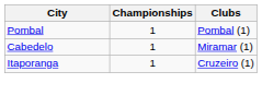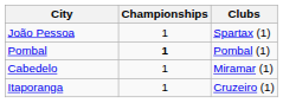 <table class="wikitable">
 <tr>
 <th style="width:150px">City</th>
 <th>Championships</th>
 <th>Clubs</th>
 </tr>
 <tr>
+<td> <a href='#'>João Pessoa</a></td>
+<td align="center">1</td>
+<td><a href='#'>Spartax</a> (1)</td>
+</tr>
+<tr>
 <td> <a href='#'>Pombal</a></td>
-<td align="center">1</td>
+<td align="center"><strong>1</strong></td>
 <td><a href='#'>Pombal</a> (1)</td>
 </tr>
 <tr>
 <td> <a href='#'>Cabedelo</a></td>
 <td align="center">1</td>
 <td><a href='#'>Miramar</a> (1)</td>
 </tr>
 <tr>
 <td> <a href='#'>Itaporanga</a></td>
 <td align="center">1</td>
 <td><a href='#'>Cruzeiro</a> (1)</td>
 </tr>
 </table>
